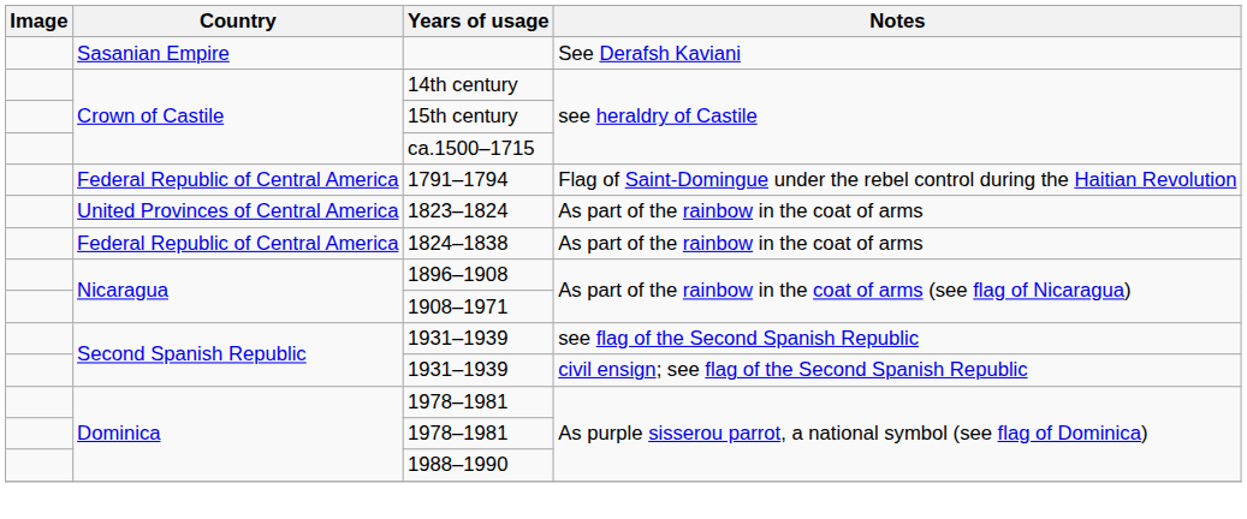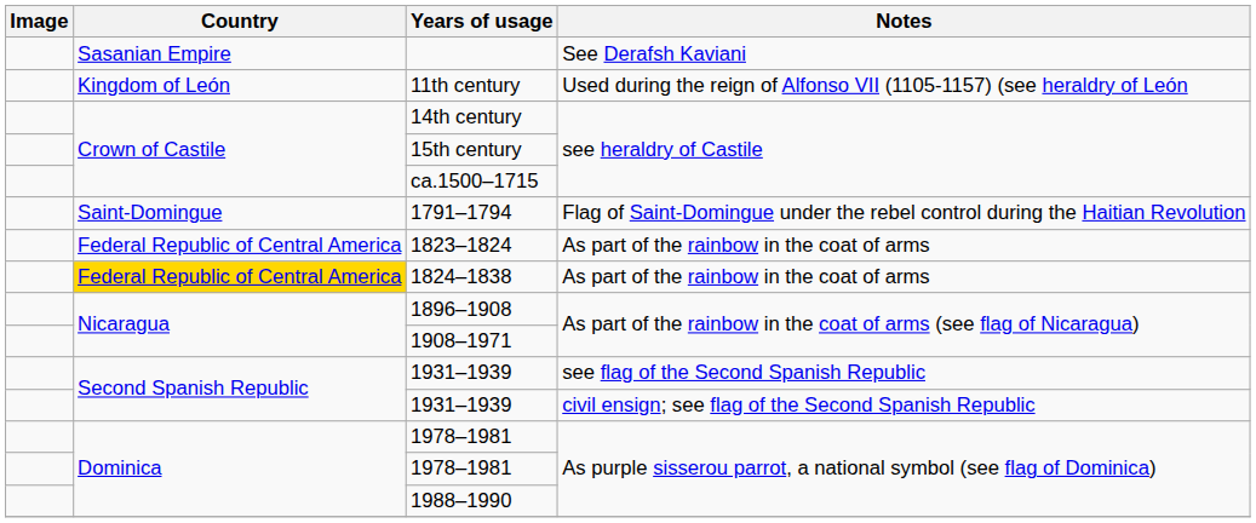 <table class="wikitable">
 <tr>
 <th>Image</th>
 <th>Country</th>
 <th>Years of usage</th>
 <th>Notes</th>
 </tr>
 <tr>
 <td></td>
 <td><a href='#'>Sasanian Empire</a></td>
 <td></td>
 <td>See <a href='#'>Derafsh Kaviani</a></td>
+</tr>
+<tr>
+<td></td>
+<td><a href='#'>Kingdom of León</a></td>
+<td>11th century</td>
+<td>Used during the reign of <a href='#'>Alfonso VII</a> (1105-1157) (see <a href='#'>heraldry of León</a></td>
 </tr>
 <tr>
 <td></td>
 <td rowspan="3"><a href='#'>Crown of Castile</a></td>
 <td>14th century</td>
 <td rowspan="3">see <a href='#'>heraldry of Castile</a></td>
 </tr>
 <tr>
 <td></td>
 <td>15th century</td>
 </tr>
 <tr>
 <td></td>
 <td>ca.1500–1715</td>
 </tr>
 <tr>
 <td></td>
-<td><a href='#'>Federal Republic of Central America</a></td>
+<td><a href='#'>Saint-Domingue</a></td>
 <td>1791–1794</td>
 <td>Flag of <a href='#'>Saint-Domingue</a> under the rebel control during the <a href='#'>Haitian Revolution</a></td>
 </tr>
 <tr>
 <td></td>
-<td><a href='#'>United Provinces of Central America</a></td>
+<td><a href='#'>Federal Republic of Central America</a></td>
 <td>1823–1824</td>
 <td>As part of the <a href='#'>rainbow</a> in the coat of arms</td>
 </tr>
 <tr>
 <td></td>
-<td><a href='#'>Federal Republic of Central America</a></td>
+<td style="background: gold;"><a href='#'>Federal Republic of Central America</a></td>
 <td>1824–1838</td>
 <td>As part of the <a href='#'>rainbow</a> in the coat of arms</td>
 </tr>
 <tr>
 <td></td>
 <td rowspan="2"><a href='#'>Nicaragua</a></td>
 <td>1896–1908</td>
 <td rowspan="2">As part of the <a href='#'>rainbow</a> in the <a href='#'>coat of arms</a> (see <a href='#'>flag of Nicaragua</a>)</td>
 </tr>
 <tr>
 <td></td>
 <td>1908–1971</td>
 </tr>
 <tr>
 <td></td>
 <td rowspan="2"><a href='#'>Second Spanish Republic</a></td>
 <td>1931–1939</td>
 <td>see <a href='#'>flag of the Second Spanish Republic</a></td>
 </tr>
 <tr>
 <td></td>
 <td>1931–1939</td>
 <td><a href='#'>civil ensign</a>; see <a href='#'>flag of the Second Spanish Republic</a></td>
 </tr>
 <tr>
 <td></td>
 <td rowspan="3"><a href='#'>Dominica</a></td>
 <td>1978–1981</td>
 <td rowspan="3">As purple <a href='#'>sisserou parrot</a>, a national symbol (see <a href='#'>flag of Dominica</a>)</td>
 </tr>
 <tr>
 <td></td>
 <td>1978–1981</td>
 </tr>
 <tr>
 <td></td>
 <td>1988–1990</td>
 </tr>
 <tr>
 </tr>
 </table>
